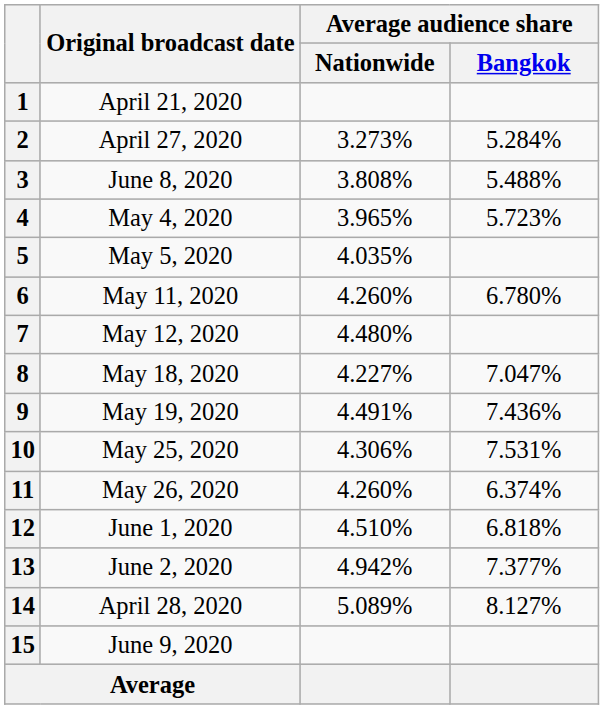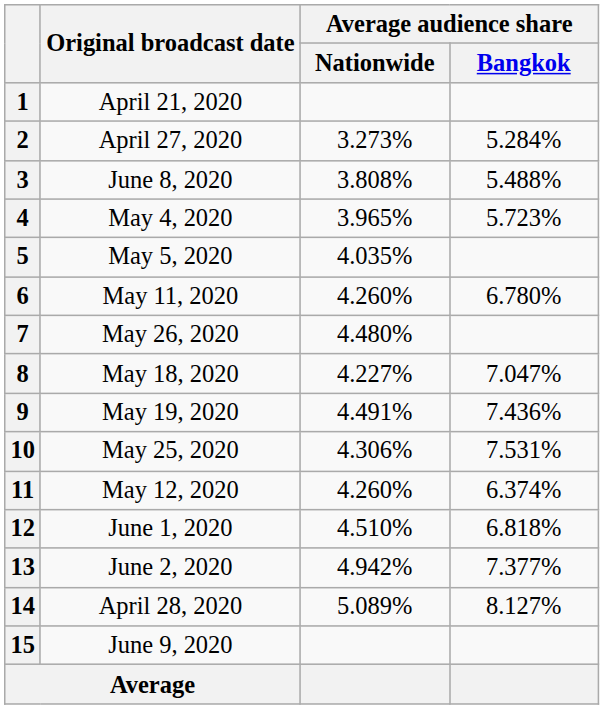 <table class="wikitable" style="text-align:center">
 <tr>
 <th rowspan="2"></th>
 <th rowspan="2">Original broadcast date</th>
 <th colspan="2">Average audience share</th>
 </tr>
 <tr>
 <th width="90">Nationwide</th>
 <th width="90"><a href='#'>Bangkok</a></th>
 </tr>
 <tr>
 <th>1</th>
 <td>April 21, 2020</td>
 <td></td>
 <td></td>
 </tr>
 <tr>
 <th>2</th>
 <td>April 27, 2020</td>
 <td>3.273%</td>
 <td>5.284%</td>
 </tr>
 <tr>
 <th>3</th>
 <td>June 8, 2020</td>
 <td>3.808%</td>
 <td>5.488%</td>
 </tr>
 <tr>
 <th>4</th>
 <td>May 4, 2020</td>
 <td>3.965%</td>
 <td>5.723%</td>
 </tr>
 <tr>
 <th>5</th>
 <td>May 5, 2020</td>
 <td>4.035%</td>
 <td></td>
 </tr>
 <tr>
 <th>6</th>
 <td>May 11, 2020</td>
 <td>4.260%</td>
 <td>6.780%</td>
 </tr>
 <tr>
 <th>7</th>
-<td>May 12, 2020</td>
+<td>May 26, 2020</td>
 <td>4.480%</td>
 <td></td>
 </tr>
 <tr>
 <th>8</th>
 <td>May 18, 2020</td>
 <td>4.227%</td>
 <td>7.047%</td>
 </tr>
 <tr>
 <th>9</th>
 <td>May 19, 2020</td>
 <td>4.491%</td>
 <td>7.436%</td>
 </tr>
 <tr>
 <th>10</th>
 <td>May 25, 2020</td>
 <td>4.306%</td>
 <td>7.531%</td>
 </tr>
 <tr>
 <th>11</th>
-<td>May 26, 2020</td>
+<td>May 12, 2020</td>
 <td>4.260%</td>
 <td>6.374%</td>
 </tr>
 <tr>
 <th>12</th>
 <td>June 1, 2020</td>
 <td>4.510%</td>
 <td>6.818%</td>
 </tr>
 <tr>
 <th>13</th>
 <td>June 2, 2020</td>
 <td>4.942%</td>
 <td>7.377%</td>
 </tr>
 <tr>
 <th>14</th>
 <td>April 28, 2020</td>
 <td>5.089%</td>
 <td>8.127%</td>
 </tr>
 <tr>
 <th>15</th>
 <td>June 9, 2020</td>
 <td></td>
 <td></td>
 </tr>
 <tr>
 <th colspan="2">Average</th>
 <th></th>
 <th></th>
 </tr>
 </table>
